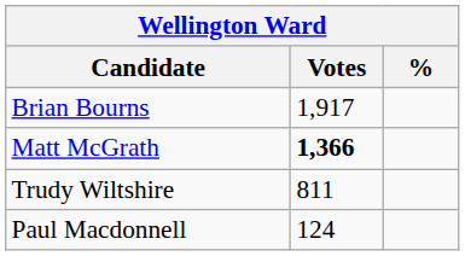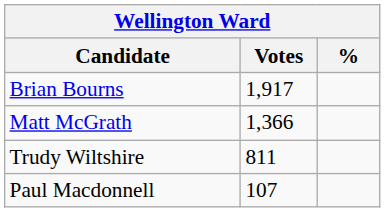 <table class="wikitable">
 <tr>
 <th colspan="3"><a href='#'>Wellington Ward</a></th>
 </tr>
 <tr>
 <th style="width: 170px">Candidate</th>
 <th style="width: 50px">Votes</th>
 <th style="width: 40px">%</th>
 </tr>
 <tr>
 <td><a href='#'>Brian Bourns</a></td>
 <td>1,917</td>
 <td></td>
 </tr>
 <tr>
 <td><a href='#'>Matt McGrath</a></td>
-<td><strong>1,366</strong></td>
+<td>1,366</td>
 <td></td>
 </tr>
 <tr>
 <td>Trudy Wiltshire</td>
 <td>811</td>
 <td></td>
 </tr>
 <tr>
 <td>Paul Macdonnell</td>
-<td>124</td>
+<td>107</td>
 <td></td>
 </tr>
 </table>
